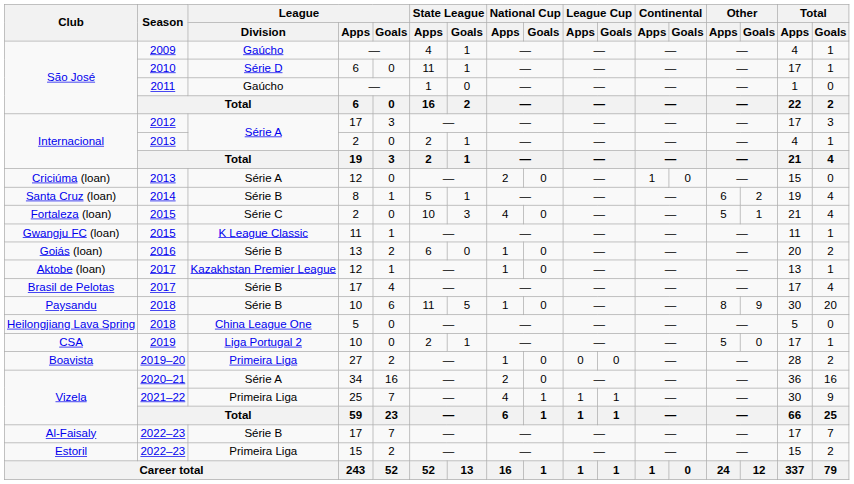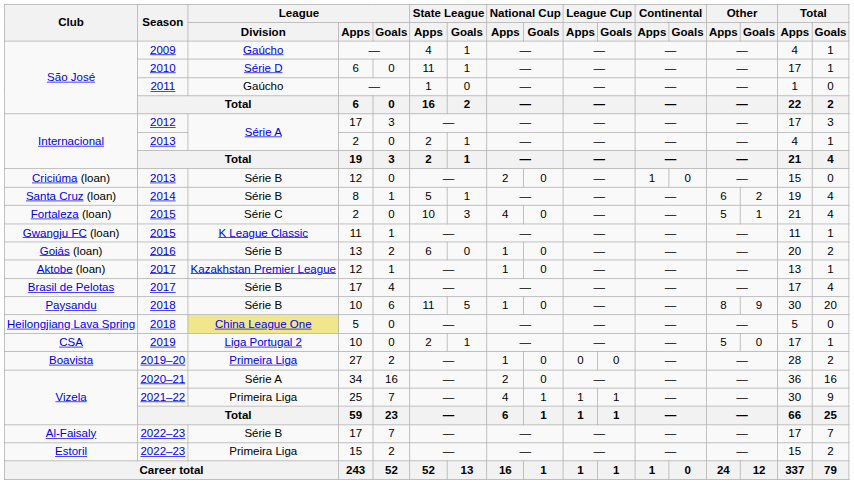 <table class="wikitable" style="text-align: center;">
 <tr>
 <th rowspan=2>Club</th>
 <th rowspan=2>Season</th>
 <th colspan=3>League</th>
 <th colspan=2>State League</th>
 <th colspan=2>National Cup</th>
 <th colspan=2>League Cup</th>
 <th colspan=2>Continental</th>
 <th colspan=2>Other</th>
 <th colspan=2>Total</th>
 </tr>
 <tr>
 <th>Division</th>
 <th>Apps</th>
 <th>Goals</th>
 <th>Apps</th>
 <th>Goals</th>
 <th>Apps</th>
 <th>Goals</th>
 <th>Apps</th>
 <th>Goals</th>
 <th>Apps</th>
 <th>Goals</th>
 <th>Apps</th>
 <th>Goals</th>
 <th>Apps</th>
 <th>Goals</th>
 </tr>
 <tr>
 <td rowspan="4"><a href='#'>São José</a></td>
 <td><a href='#'>2009</a></td>
 <td><a href='#'>Gaúcho</a></td>
 <td colspan="2">—</td>
 <td>4</td>
 <td>1</td>
 <td colspan="2">—</td>
 <td colspan="2">—</td>
 <td colspan="2">—</td>
 <td colspan="2">—</td>
 <td>4</td>
 <td>1</td>
 </tr>
 <tr>
 <td><a href='#'>2010</a></td>
 <td><a href='#'>Série D</a></td>
 <td>6</td>
 <td>0</td>
 <td>11</td>
 <td>1</td>
 <td colspan="2">—</td>
 <td colspan="2">—</td>
 <td colspan="2">—</td>
 <td colspan="2">—</td>
 <td>17</td>
 <td>1</td>
 </tr>
 <tr>
 <td><a href='#'>2011</a></td>
 <td>Gaúcho</td>
 <td colspan="2">—</td>
 <td>1</td>
 <td>0</td>
 <td colspan="2">—</td>
 <td colspan="2">—</td>
 <td colspan="2">—</td>
 <td colspan="2">—</td>
 <td>1</td>
 <td>0</td>
 </tr>
 <tr>
 <th colspan="2">Total</th>
 <th>6</th>
 <th>0</th>
 <th>16</th>
 <th>2</th>
 <th colspan="2">—</th>
 <th colspan="2">—</th>
 <th colspan="2">—</th>
 <th colspan=2>—</th>
 <th>22</th>
 <th>2</th>
 </tr>
 <tr>
 <td rowspan="3"><a href='#'>Internacional</a></td>
 <td><a href='#'>2012</a></td>
 <td rowspan="2"><a href='#'>Série A</a></td>
 <td>17</td>
 <td>3</td>
 <td colspan="2">—</td>
 <td colspan="2">—</td>
 <td colspan="2">—</td>
 <td colspan="2">—</td>
 <td colspan="2">—</td>
 <td>17</td>
 <td>3</td>
 </tr>
 <tr>
 <td><a href='#'>2013</a></td>
 <td>2</td>
 <td>0</td>
 <td>2</td>
 <td>1</td>
 <td colspan="2">—</td>
 <td colspan="2">—</td>
 <td colspan="2">—</td>
 <td colspan="2">—</td>
 <td>4</td>
 <td>1</td>
 </tr>
 <tr>
 <th colspan="2">Total</th>
 <th>19</th>
 <th>3</th>
 <th>2</th>
 <th>1</th>
 <th colspan="2">—</th>
 <th colspan="2">—</th>
 <th colspan="2">—</th>
 <th colspan=2>—</th>
 <th>21</th>
 <th>4</th>
 </tr>
 <tr>
 <td><a href='#'>Criciúma</a> (loan)</td>
 <td><a href='#'>2013</a></td>
-<td>Série A</td>
+<td>Série B</td>
 <td>12</td>
 <td>0</td>
 <td colspan="2">—</td>
 <td>2</td>
 <td>0</td>
 <td colspan="2">—</td>
 <td>1</td>
 <td>0</td>
 <td colspan="2">—</td>
 <td>15</td>
 <td>0</td>
 </tr>
 <tr>
 <td><a href='#'>Santa Cruz</a> (loan)</td>
 <td><a href='#'>2014</a></td>
 <td>Série B</td>
 <td>8</td>
 <td>1</td>
 <td>5</td>
 <td>1</td>
 <td colspan="2">—</td>
 <td colspan="2">—</td>
 <td colspan="2">—</td>
 <td>6</td>
 <td>2</td>
 <td>19</td>
 <td>4</td>
 </tr>
 <tr>
 <td><a href='#'>Fortaleza</a> (loan)</td>
 <td><a href='#'>2015</a></td>
 <td>Série C</td>
 <td>2</td>
 <td>0</td>
 <td>10</td>
 <td>3</td>
 <td>4</td>
 <td>0</td>
 <td colspan="2">—</td>
 <td colspan="2">—</td>
 <td>5</td>
 <td>1</td>
 <td>21</td>
 <td>4</td>
 </tr>
 <tr>
 <td><a href='#'>Gwangju FC</a> (loan)</td>
 <td><a href='#'>2015</a></td>
 <td><a href='#'>K League Classic</a></td>
 <td>11</td>
 <td>1</td>
 <td colspan="2">—</td>
 <td colspan="2">—</td>
 <td colspan="2">—</td>
 <td colspan="2">—</td>
 <td colspan="2">—</td>
 <td>11</td>
 <td>1</td>
 </tr>
 <tr>
 <td><a href='#'>Goiás</a> (loan)</td>
 <td><a href='#'>2016</a></td>
 <td>Série B</td>
 <td>13</td>
 <td>2</td>
 <td>6</td>
 <td>0</td>
 <td>1</td>
 <td>0</td>
 <td colspan="2">—</td>
 <td colspan="2">—</td>
 <td colspan="2">—</td>
 <td>20</td>
 <td>2</td>
 </tr>
 <tr>
 <td><a href='#'>Aktobe</a> (loan)</td>
 <td><a href='#'>2017</a></td>
 <td><a href='#'>Kazakhstan Premier League</a></td>
 <td>12</td>
 <td>1</td>
 <td colspan="2">—</td>
 <td>1</td>
 <td>0</td>
 <td colspan="2">—</td>
 <td colspan="2">—</td>
 <td colspan="2">—</td>
 <td>13</td>
 <td>1</td>
 </tr>
 <tr>
 <td><a href='#'>Brasil de Pelotas</a></td>
 <td><a href='#'>2017</a></td>
 <td>Série B</td>
 <td>17</td>
 <td>4</td>
 <td colspan="2">—</td>
 <td colspan="2">—</td>
 <td colspan="2">—</td>
 <td colspan="2">—</td>
 <td colspan="2">—</td>
 <td>17</td>
 <td>4</td>
 </tr>
 <tr>
 <td><a href='#'>Paysandu</a></td>
 <td><a href='#'>2018</a></td>
 <td>Série B</td>
 <td>10</td>
 <td>6</td>
 <td>11</td>
 <td>5</td>
 <td>1</td>
 <td>0</td>
 <td colspan="2">—</td>
 <td colspan="2">—</td>
 <td>8</td>
 <td>9</td>
 <td>30</td>
 <td>20</td>
 </tr>
 <tr>
 <td><a href='#'>Heilongjiang Lava Spring</a></td>
 <td><a href='#'>2018</a></td>
-<td><a href='#'>China League One</a></td>
+<td style="background: khaki;"><a href='#'>China League One</a></td>
 <td>5</td>
 <td>0</td>
 <td colspan="2">—</td>
 <td colspan="2">—</td>
 <td colspan="2">—</td>
 <td colspan="2">—</td>
 <td colspan=2>—</td>
 <td>5</td>
 <td>0</td>
 </tr>
 <tr>
 <td><a href='#'>CSA</a></td>
 <td><a href='#'>2019</a></td>
 <td><a href='#'>Liga Portugal 2</a></td>
 <td>10</td>
 <td>0</td>
 <td>2</td>
 <td>1</td>
 <td colspan="2">—</td>
 <td colspan="2">—</td>
 <td colspan="2">—</td>
 <td>5</td>
 <td>0</td>
 <td>17</td>
 <td>1</td>
 </tr>
 <tr>
 <td><a href='#'>Boavista</a></td>
 <td><a href='#'>2019–20</a></td>
 <td><a href='#'>Primeira Liga</a></td>
 <td>27</td>
 <td>2</td>
 <td colspan="2">—</td>
 <td>1</td>
 <td>0</td>
 <td>0</td>
 <td>0</td>
 <td colspan="2">—</td>
 <td colspan="2">—</td>
 <td>28</td>
 <td>2</td>
 </tr>
 <tr>
 <td rowspan="3"><a href='#'>Vizela</a></td>
 <td><a href='#'>2020–21</a></td>
 <td>Série A</td>
 <td>34</td>
 <td>16</td>
 <td colspan="2">—</td>
 <td>2</td>
 <td>0</td>
 <td colspan="2">—</td>
 <td colspan="2">—</td>
 <td colspan="2">—</td>
 <td>36</td>
 <td>16</td>
 </tr>
 <tr>
 <td><a href='#'>2021–22</a></td>
 <td>Primeira Liga</td>
 <td>25</td>
 <td>7</td>
 <td colspan="2">—</td>
 <td>4</td>
 <td>1</td>
 <td>1</td>
 <td>1</td>
 <td colspan="2">—</td>
 <td colspan="2">—</td>
 <td>30</td>
 <td>9</td>
 </tr>
 <tr>
 <th colspan="2">Total</th>
 <th>59</th>
 <th>23</th>
 <th colspan="2">—</th>
 <th>6</th>
 <th>1</th>
 <th>1</th>
 <th>1</th>
 <th colspan="2">—</th>
 <th colspan=2>—</th>
 <th>66</th>
 <th>25</th>
 </tr>
 <tr>
 <td><a href='#'>Al-Faisaly</a></td>
 <td><a href='#'>2022–23</a></td>
 <td>Série B</td>
 <td>17</td>
 <td>7</td>
 <td colspan="2">—</td>
 <td colspan="2">—</td>
 <td colspan="2">—</td>
 <td colspan="2">—</td>
 <td colspan="2">—</td>
 <td>17</td>
 <td>7</td>
 </tr>
 <tr>
 <td><a href='#'>Estoril</a></td>
 <td><a href='#'>2022–23</a></td>
 <td>Primeira Liga</td>
 <td>15</td>
 <td>2</td>
 <td colspan="2">—</td>
 <td colspan="2">—</td>
 <td colspan="2">—</td>
 <td colspan="2">—</td>
 <td colspan="2">—</td>
 <td>15</td>
 <td>2</td>
 </tr>
 <tr>
 <th colspan="3">Career total</th>
 <th>243</th>
 <th>52</th>
 <th>52</th>
 <th>13</th>
 <th>16</th>
 <th>1</th>
 <th>1</th>
 <th>1</th>
 <th>1</th>
 <th>0</th>
 <th>24</th>
 <th>12</th>
 <th>337</th>
 <th>79</th>
 </tr>
 </table>
